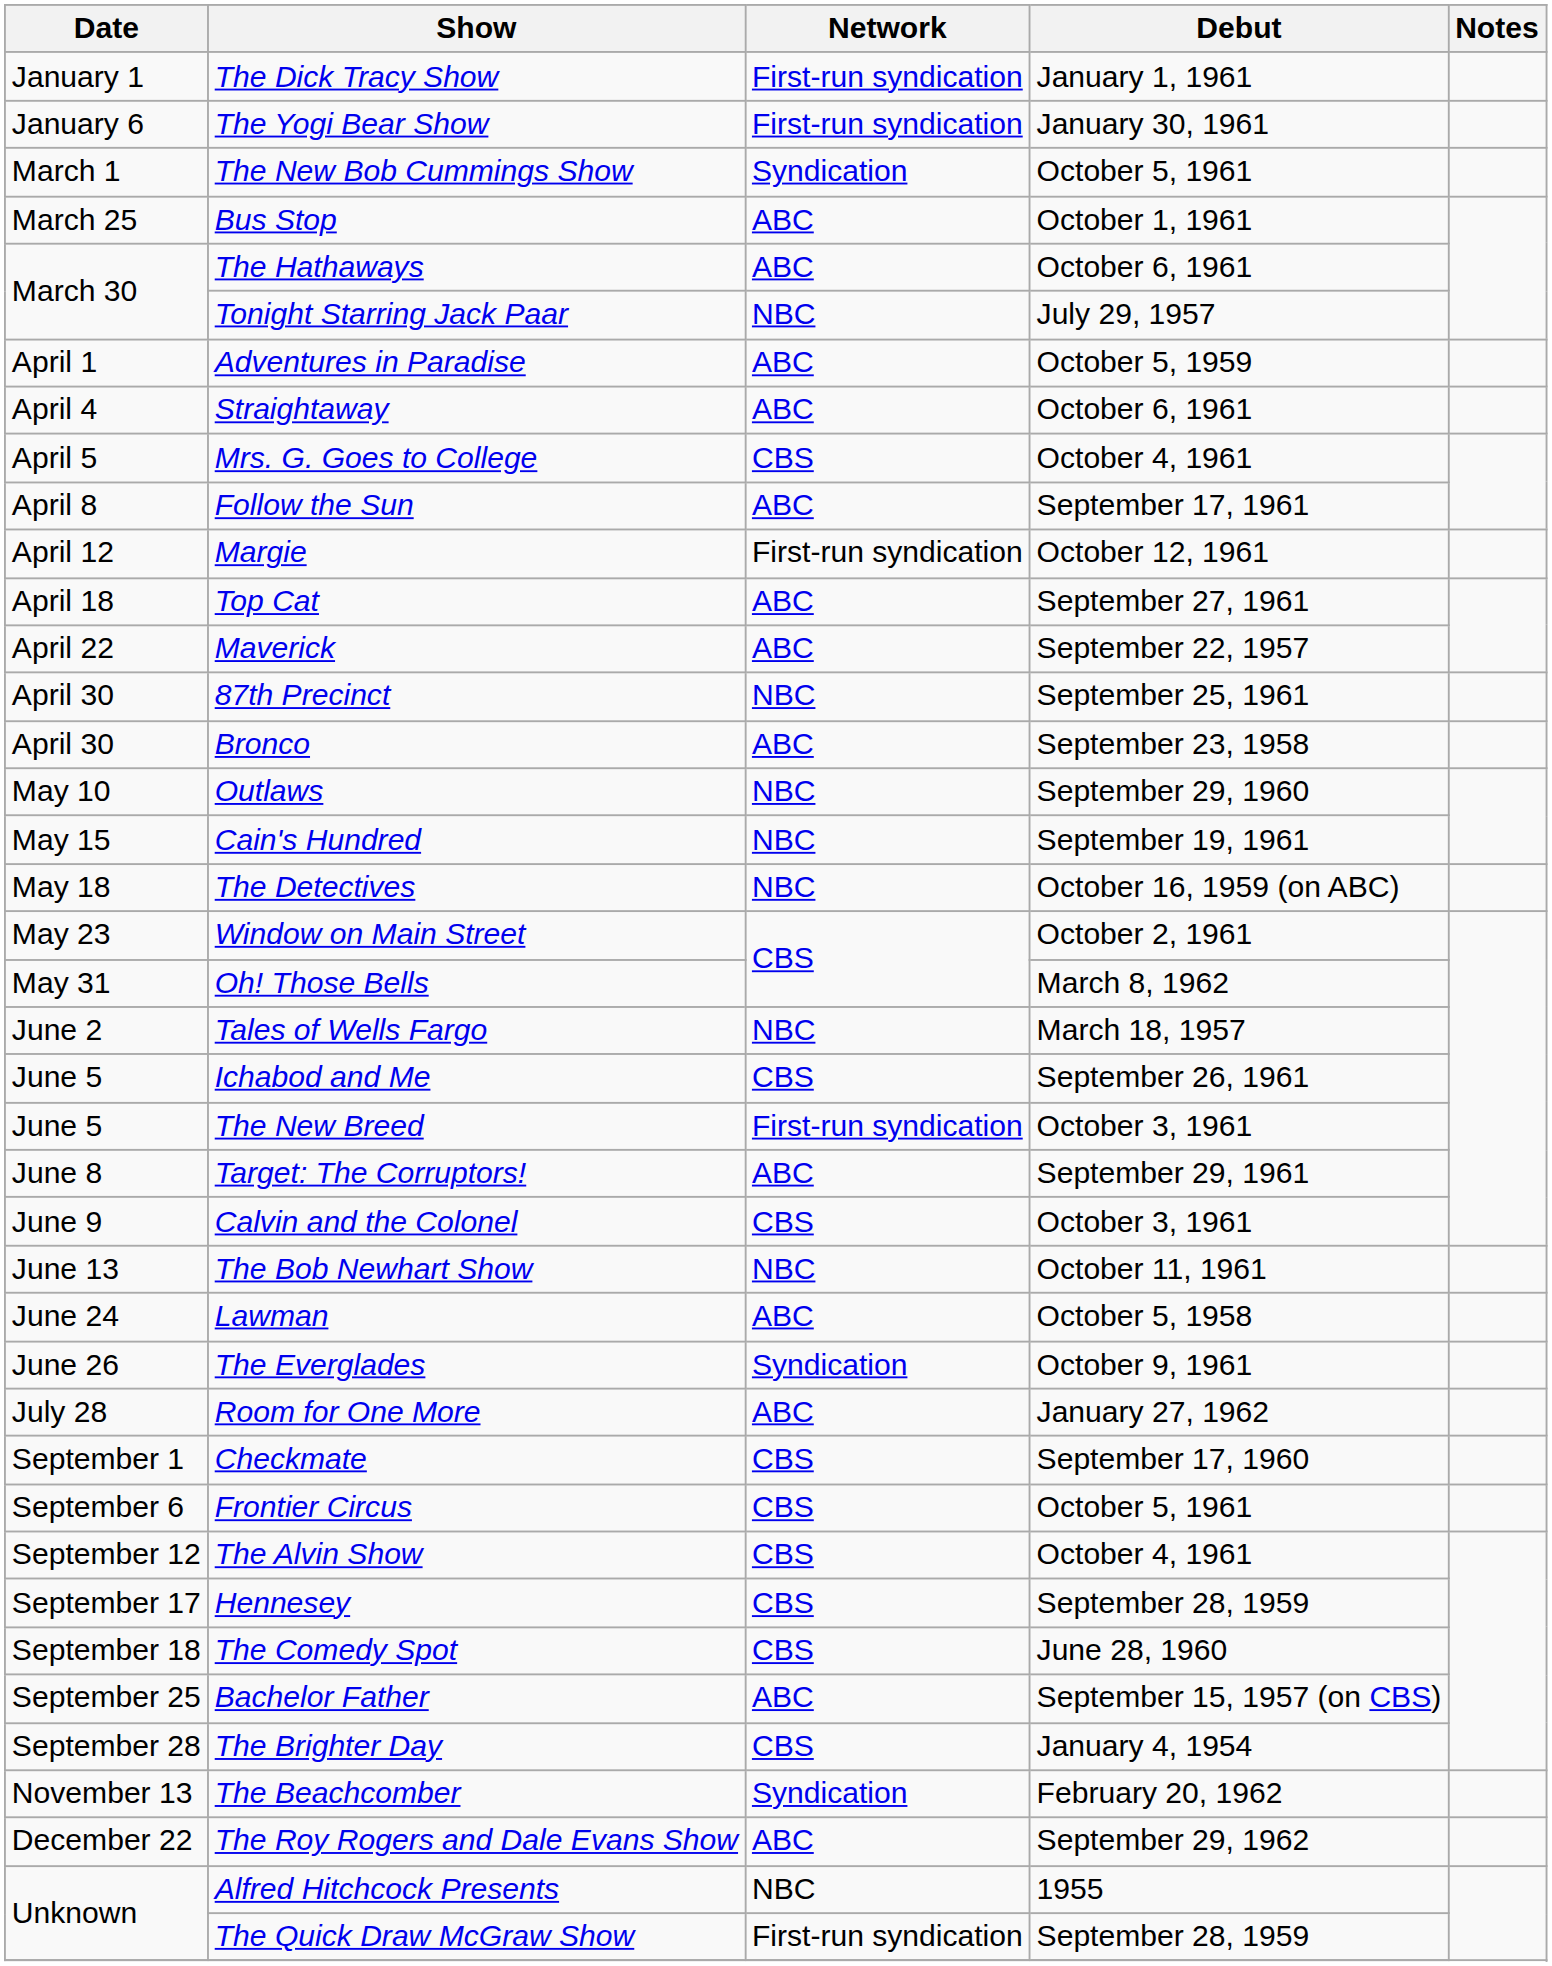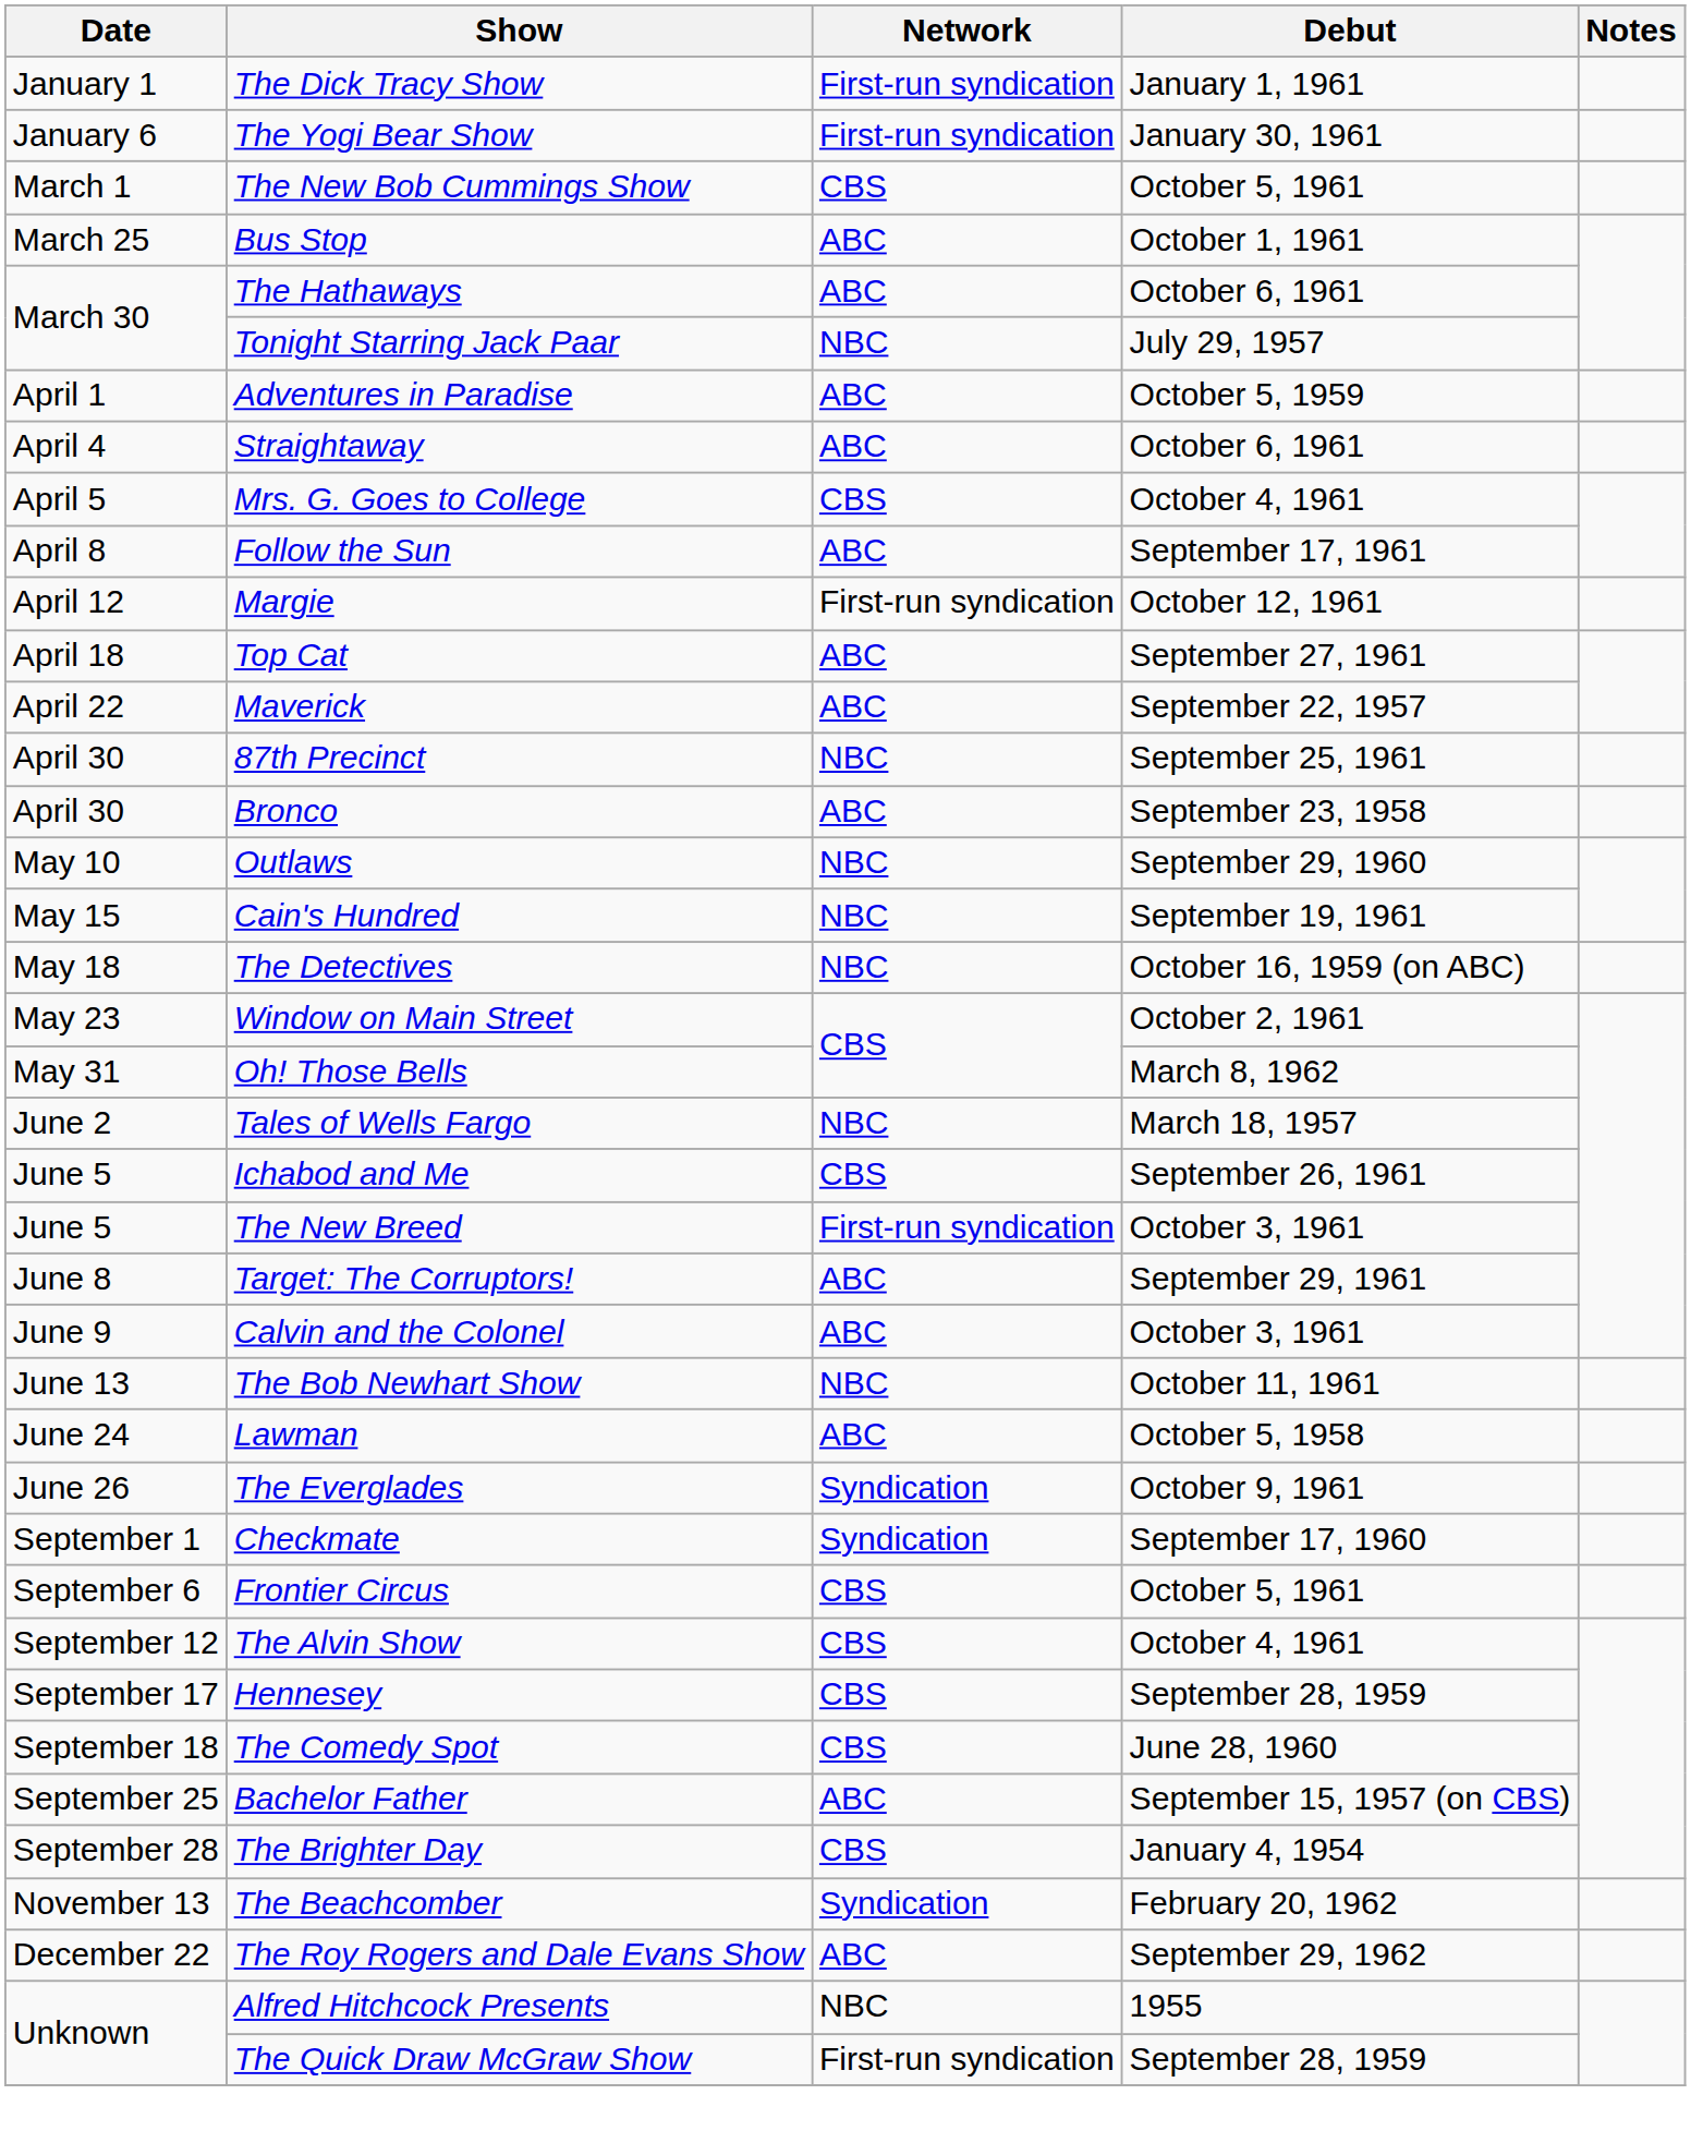 <table class="wikitable">
 <tr>
 <th>Date</th>
 <th>Show</th>
 <th>Network</th>
 <th>Debut</th>
 <th>Notes</th>
 </tr>
 <tr>
 <td>January 1</td>
 <td><em><a href='#'>The Dick Tracy Show</a></em></td>
 <td><a href='#'>First-run syndication</a></td>
 <td>January 1, 1961</td>
 <td></td>
 </tr>
 <tr>
 <td>January 6</td>
 <td><em><a href='#'>The Yogi Bear Show</a></em></td>
 <td><a href='#'>First-run syndication</a></td>
 <td>January 30, 1961</td>
 <td></td>
 </tr>
 <tr>
 <td>March 1</td>
 <td><em><a href='#'>The New Bob Cummings Show</a></em></td>
-<td><a href='#'>Syndication</a></td>
+<td><a href='#'>CBS</a></td>
 <td>October 5, 1961</td>
 <td></td>
 </tr>
 <tr>
 <td>March 25</td>
 <td><em><a href='#'>Bus Stop</a></em></td>
 <td><a href='#'>ABC</a></td>
 <td>October 1, 1961</td>
 </tr>
 <tr>
 <td rowspan="2">March 30</td>
 <td><em><a href='#'>The Hathaways</a></em></td>
 <td><a href='#'>ABC</a></td>
 <td>October 6, 1961</td>
 </tr>
 <tr>
 <td><em><a href='#'>Tonight Starring Jack Paar</a></em></td>
 <td><a href='#'>NBC</a></td>
 <td>July 29, 1957</td>
 </tr>
 <tr>
 <td>April 1</td>
 <td><em><a href='#'>Adventures in Paradise</a></em></td>
 <td><a href='#'>ABC</a></td>
 <td>October 5, 1959</td>
 <td></td>
 </tr>
 <tr>
 <td>April 4</td>
 <td><em><a href='#'>Straightaway</a></em></td>
 <td><a href='#'>ABC</a></td>
 <td>October 6, 1961</td>
 <td></td>
 </tr>
 <tr>
 <td>April 5</td>
 <td><em><a href='#'>Mrs. G. Goes to College</a></em></td>
 <td><a href='#'>CBS</a></td>
 <td>October 4, 1961</td>
 </tr>
 <tr>
 <td>April 8</td>
 <td><em><a href='#'>Follow the Sun</a></em></td>
 <td><a href='#'>ABC</a></td>
 <td>September 17, 1961</td>
 </tr>
 <tr>
 <td>April 12</td>
 <td><em><a href='#'>Margie</a></em></td>
 <td>First-run syndication</td>
 <td>October 12, 1961</td>
 <td></td>
 </tr>
 <tr>
 <td>April 18</td>
 <td><em><a href='#'>Top Cat</a></em></td>
 <td><a href='#'>ABC</a></td>
 <td>September 27, 1961</td>
 </tr>
 <tr>
 <td>April 22</td>
 <td><em><a href='#'>Maverick</a></em></td>
 <td><a href='#'>ABC</a></td>
 <td>September 22, 1957</td>
 </tr>
 <tr>
 <td>April 30</td>
 <td><em><a href='#'>87th Precinct</a></em></td>
 <td><a href='#'>NBC</a></td>
 <td>September 25, 1961</td>
 <td></td>
 </tr>
 <tr>
 <td>April 30</td>
 <td><em><a href='#'>Bronco</a></em></td>
 <td><a href='#'>ABC</a></td>
 <td>September 23, 1958</td>
 <td></td>
 </tr>
 <tr>
 <td>May 10</td>
 <td><em><a href='#'>Outlaws</a></em></td>
 <td><a href='#'>NBC</a></td>
 <td>September 29, 1960</td>
 </tr>
 <tr>
 <td>May 15</td>
 <td><em><a href='#'>Cain's Hundred</a></em></td>
 <td><a href='#'>NBC</a></td>
 <td>September 19, 1961</td>
 </tr>
 <tr>
 <td>May 18</td>
 <td><em><a href='#'>The Detectives</a></em></td>
 <td><a href='#'>NBC</a></td>
 <td>October 16, 1959 (on ABC)</td>
 <td></td>
 </tr>
 <tr>
 <td>May 23</td>
 <td><em><a href='#'>Window on Main Street</a></em></td>
 <td rowspan=2><a href='#'>CBS</a></td>
 <td>October 2, 1961</td>
 </tr>
 <tr>
 <td>May 31</td>
 <td><em><a href='#'>Oh! Those Bells</a></em></td>
 <td>March 8, 1962</td>
 </tr>
 <tr>
 <td>June 2</td>
 <td><em><a href='#'>Tales of Wells Fargo</a></em></td>
 <td><a href='#'>NBC</a></td>
 <td>March 18, 1957</td>
 </tr>
 <tr>
 <td>June 5</td>
 <td><em><a href='#'>Ichabod and Me</a></em></td>
 <td><a href='#'>CBS</a></td>
 <td>September 26, 1961</td>
 </tr>
 <tr>
 <td>June 5</td>
 <td><em><a href='#'>The New Breed</a></em></td>
 <td><a href='#'>First-run syndication</a></td>
 <td>October 3, 1961</td>
 </tr>
 <tr>
 <td>June 8</td>
 <td><em><a href='#'>Target: The Corruptors!</a></em></td>
 <td><a href='#'>ABC</a></td>
 <td>September 29, 1961</td>
 </tr>
 <tr>
 <td>June 9</td>
 <td><em><a href='#'>Calvin and the Colonel</a></em></td>
-<td><a href='#'>CBS</a></td>
+<td><a href='#'>ABC</a></td>
 <td>October 3, 1961</td>
 </tr>
 <tr>
 <td>June 13</td>
 <td><em><a href='#'>The Bob Newhart Show</a></em></td>
 <td><a href='#'>NBC</a></td>
 <td>October 11, 1961</td>
 <td></td>
 </tr>
 <tr>
 <td>June 24</td>
 <td><em><a href='#'>Lawman</a></em></td>
 <td><a href='#'>ABC</a></td>
 <td>October 5, 1958</td>
 <td></td>
 </tr>
 <tr>
 <td>June 26</td>
 <td><em><a href='#'>The Everglades</a></em></td>
 <td><a href='#'>Syndication</a></td>
 <td>October 9, 1961</td>
 <td></td>
 </tr>
 <tr>
-<td>July 28</td>
-<td><em><a href='#'>Room for One More</a></em></td>
-<td><a href='#'>ABC</a></td>
-<td>January 27, 1962</td>
-<td></td>
-</tr>
-<tr>
 <td>September 1</td>
 <td><em><a href='#'>Checkmate</a></em></td>
-<td><a href='#'>CBS</a></td>
+<td><a href='#'>Syndication</a></td>
 <td>September 17, 1960</td>
 <td></td>
 </tr>
 <tr>
 <td>September 6</td>
 <td><em><a href='#'>Frontier Circus</a></em></td>
 <td><a href='#'>CBS</a></td>
 <td>October 5, 1961</td>
 <td></td>
 </tr>
 <tr>
 <td>September 12</td>
 <td><em><a href='#'>The Alvin Show</a></em></td>
 <td><a href='#'>CBS</a></td>
 <td>October 4, 1961</td>
 </tr>
 <tr>
 <td>September 17</td>
 <td><em><a href='#'>Hennesey</a></em></td>
 <td><a href='#'>CBS</a></td>
 <td>September 28, 1959</td>
 </tr>
 <tr>
 <td>September 18</td>
 <td><em><a href='#'>The Comedy Spot</a></em></td>
 <td><a href='#'>CBS</a></td>
 <td>June 28, 1960</td>
 </tr>
 <tr>
 <td>September 25</td>
 <td><em><a href='#'>Bachelor Father</a></em></td>
 <td><a href='#'>ABC</a></td>
 <td>September 15, 1957 (on <a href='#'>CBS</a>)</td>
 </tr>
 <tr>
 <td>September 28</td>
 <td><em><a href='#'>The Brighter Day</a></em></td>
 <td><a href='#'>CBS</a></td>
 <td>January 4, 1954</td>
 </tr>
 <tr>
 <td>November 13</td>
 <td><em><a href='#'>The Beachcomber</a></em></td>
 <td><a href='#'>Syndication</a></td>
 <td>February 20, 1962</td>
 <td></td>
 </tr>
 <tr>
 <td>December 22</td>
 <td><em><a href='#'>The Roy Rogers and Dale Evans Show</a></em></td>
 <td><a href='#'>ABC</a></td>
 <td>September 29, 1962</td>
 <td></td>
 </tr>
 <tr>
 <td rowspan="2">Unknown</td>
 <td><em><a href='#'>Alfred Hitchcock Presents</a></em></td>
 <td>NBC</td>
 <td>1955</td>
 </tr>
 <tr>
 <td><em><a href='#'>The Quick Draw McGraw Show</a></em></td>
 <td>First-run syndication</td>
 <td>September 28, 1959</td>
 </tr>
 <tr>
 </tr>
 </table>
